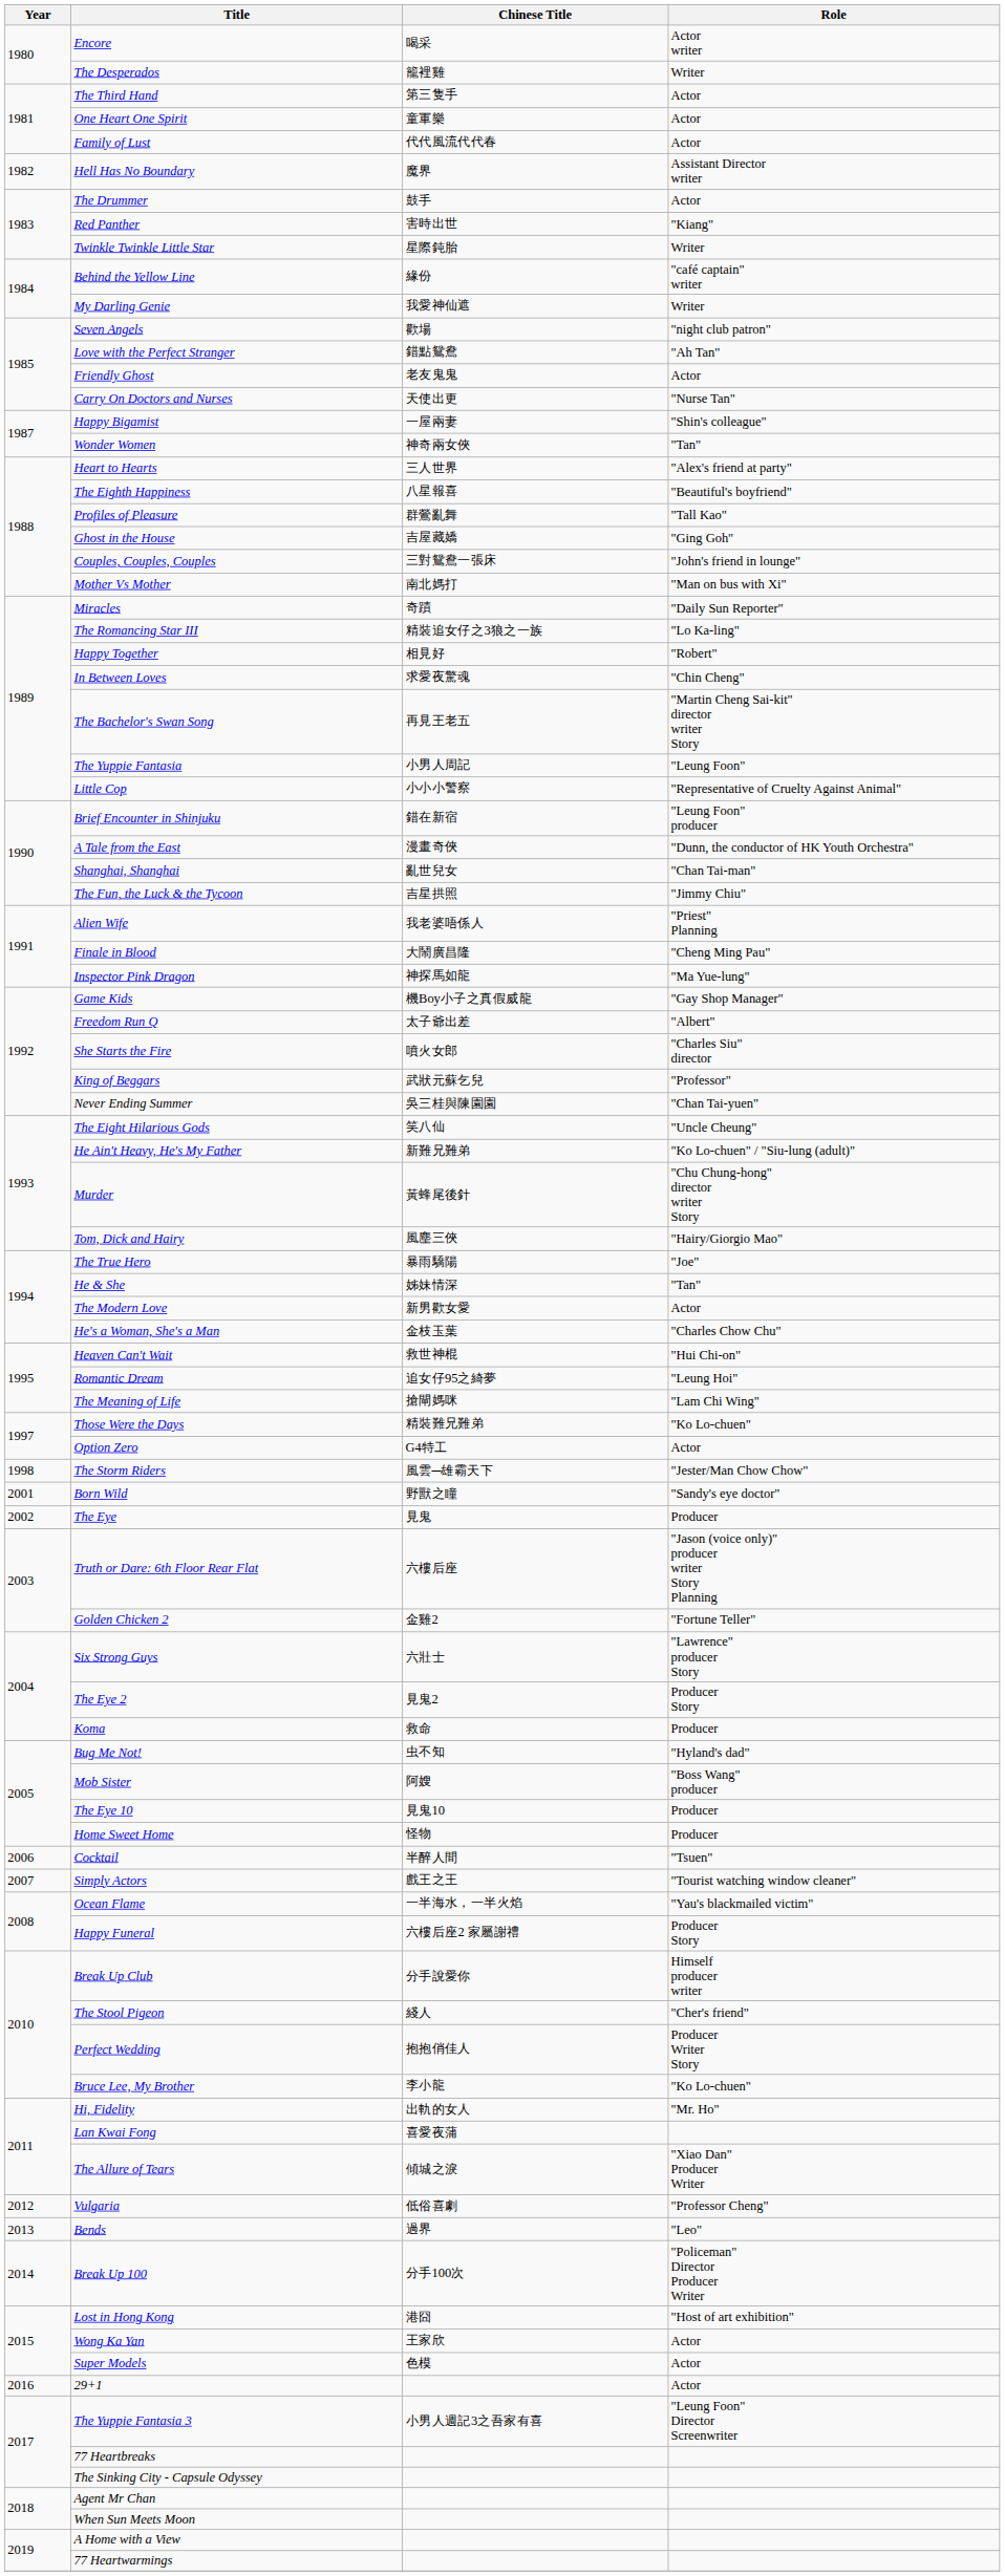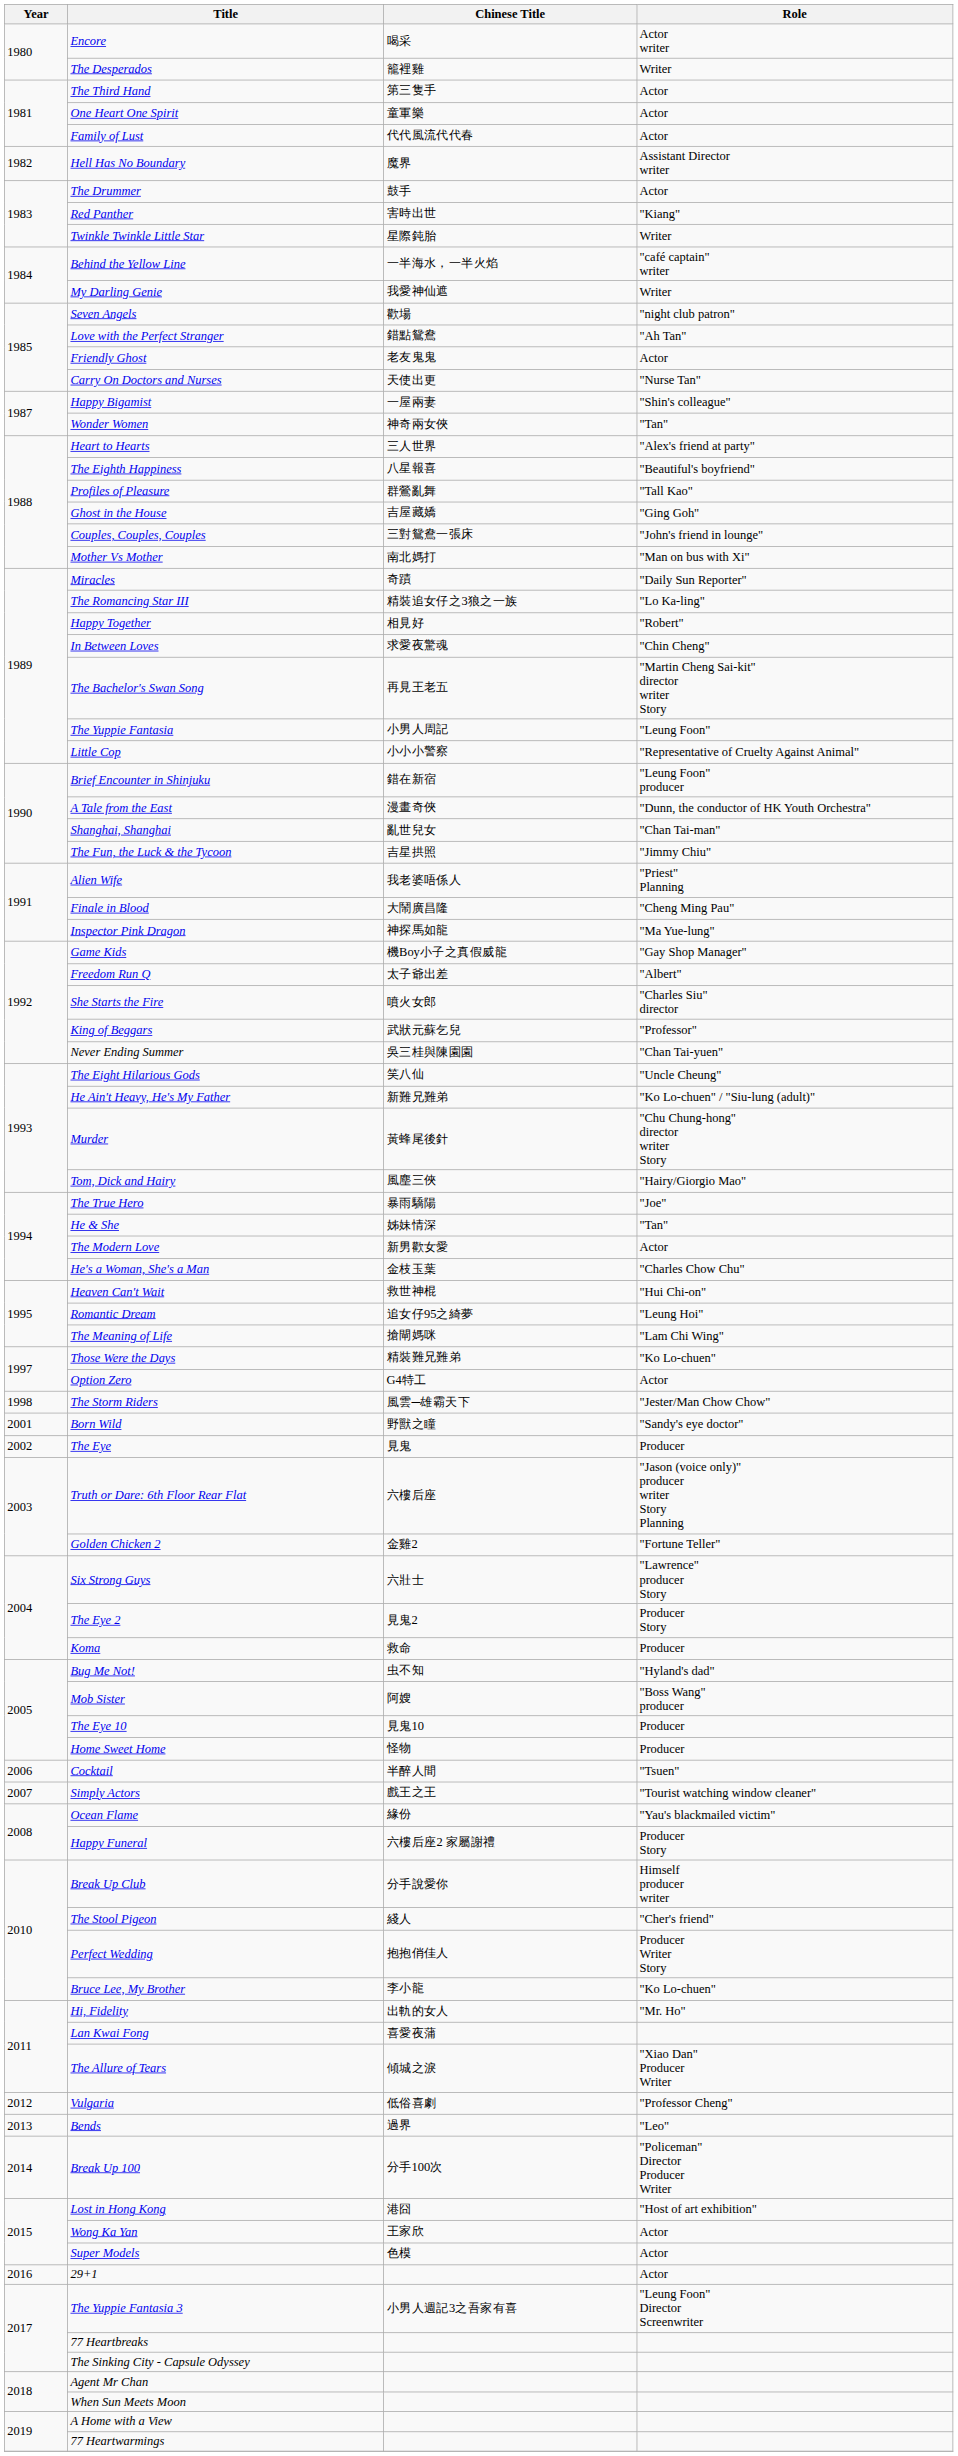 <table class="wikitable">
 <tr>
 <th width=5%>Year</th>
 <th width=25%>Title</th>
 <th width=20%>Chinese Title</th>
 <th width=25%>Role</th>
 </tr>
 <tr>
 <td rowspan="2">1980</td>
 <td><em><a href='#'>Encore</a></em></td>
 <td>喝采</td>
 <td>Actor<br>writer</td>
 </tr>
 <tr>
 <td><em><a href='#'>The Desperados</a></em></td>
 <td>籠裡雞</td>
 <td>Writer</td>
 </tr>
 <tr>
 <td rowspan="3">1981</td>
 <td><em><a href='#'>The Third Hand</a></em></td>
 <td>第三隻手</td>
 <td>Actor</td>
 </tr>
 <tr>
 <td><em><a href='#'>One Heart One Spirit</a></em></td>
 <td>童軍樂</td>
 <td>Actor</td>
 </tr>
 <tr>
 <td><em><a href='#'>Family of Lust</a></em></td>
 <td>代代風流代代春</td>
 <td>Actor</td>
 </tr>
 <tr>
 <td>1982</td>
 <td><em><a href='#'>Hell Has No Boundary</a></em></td>
 <td>魔界</td>
 <td>Assistant Director<br>writer</td>
 </tr>
 <tr>
 <td rowspan="3">1983</td>
 <td><em><a href='#'>The Drummer</a></em></td>
 <td>鼓手</td>
 <td>Actor</td>
 </tr>
 <tr>
 <td><em><a href='#'>Red Panther</a></em></td>
 <td>害時出世</td>
 <td>"Kiang"</td>
 </tr>
 <tr>
 <td><em><a href='#'>Twinkle Twinkle Little Star</a></em></td>
 <td>星際鈍胎</td>
 <td>Writer</td>
 </tr>
 <tr>
 <td rowspan="2">1984</td>
 <td><em><a href='#'>Behind the Yellow Line</a></em></td>
-<td>緣份</td>
+<td>一半海水，一半火焰</td>
 <td>"café captain"<br>writer</td>
 </tr>
 <tr>
 <td><em><a href='#'>My Darling Genie</a></em></td>
 <td>我愛神仙遮</td>
 <td>Writer</td>
 </tr>
 <tr>
 <td rowspan="4">1985</td>
 <td><em><a href='#'>Seven Angels</a></em></td>
 <td>歡場</td>
 <td>"night club patron"</td>
 </tr>
 <tr>
 <td><em><a href='#'>Love with the Perfect Stranger</a></em></td>
 <td>錯點鴛鴦</td>
 <td>"Ah Tan"</td>
 </tr>
 <tr>
 <td><em><a href='#'>Friendly Ghost</a></em></td>
 <td>老友鬼鬼</td>
 <td>Actor</td>
 </tr>
 <tr>
 <td><em><a href='#'>Carry On Doctors and Nurses</a></em></td>
 <td>天使出更</td>
 <td>"Nurse Tan"</td>
 </tr>
 <tr>
 <td rowspan="2">1987</td>
 <td><em><a href='#'>Happy Bigamist</a></em></td>
 <td>一屋兩妻</td>
 <td>"Shin's colleague"</td>
 </tr>
 <tr>
 <td><em><a href='#'>Wonder Women</a></em></td>
 <td>神奇兩女俠</td>
 <td>"Tan"</td>
 </tr>
 <tr>
 <td rowspan="6">1988</td>
 <td><em><a href='#'>Heart to Hearts</a></em></td>
 <td>三人世界</td>
 <td>"Alex's friend at party"</td>
 </tr>
 <tr>
 <td><em><a href='#'>The Eighth Happiness</a></em></td>
 <td>八星報喜</td>
 <td>"Beautiful's boyfriend"</td>
 </tr>
 <tr>
 <td><em><a href='#'>Profiles of Pleasure</a></em></td>
 <td>群鶯亂舞</td>
 <td>"Tall Kao"</td>
 </tr>
 <tr>
 <td><em><a href='#'>Ghost in the House</a></em></td>
 <td>吉屋藏嬌</td>
 <td>"Ging Goh"</td>
 </tr>
 <tr>
 <td><em><a href='#'>Couples, Couples, Couples</a></em></td>
 <td>三對鴛鴦一張床</td>
 <td>"John's friend in lounge"</td>
 </tr>
 <tr>
 <td><em><a href='#'>Mother Vs Mother</a></em></td>
 <td>南北媽打</td>
 <td>"Man on bus with Xi"</td>
 </tr>
 <tr>
 <td rowspan="7">1989</td>
 <td><em><a href='#'>Miracles</a></em></td>
 <td>奇蹟</td>
 <td>"Daily Sun Reporter"</td>
 </tr>
 <tr>
 <td><em><a href='#'>The Romancing Star III</a></em></td>
 <td>精裝追女仔之3狼之一族</td>
 <td>"Lo Ka-ling"</td>
 </tr>
 <tr>
 <td><em><a href='#'>Happy Together</a></em></td>
 <td>相見好</td>
 <td>"Robert"</td>
 </tr>
 <tr>
 <td><em><a href='#'>In Between Loves</a></em></td>
 <td>求愛夜驚魂</td>
 <td>"Chin Cheng"</td>
 </tr>
 <tr>
 <td><em><a href='#'>The Bachelor's Swan Song</a></em></td>
 <td>再見王老五</td>
 <td>"Martin Cheng Sai-kit"<br>director<br>writer<br>Story</td>
 </tr>
 <tr>
 <td><em><a href='#'>The Yuppie Fantasia</a></em></td>
 <td>小男人周記</td>
 <td>"Leung Foon"</td>
 </tr>
 <tr>
 <td><em><a href='#'>Little Cop</a></em></td>
 <td>小小小警察</td>
 <td>"Representative of Cruelty Against Animal"</td>
 </tr>
 <tr>
 <td rowspan="4">1990</td>
 <td><em><a href='#'>Brief Encounter in Shinjuku</a></em></td>
 <td>錯在新宿</td>
 <td>"Leung Foon"<br>producer</td>
 </tr>
 <tr>
 <td><em><a href='#'>A Tale from the East</a></em></td>
 <td>漫畫奇俠</td>
 <td>"Dunn, the conductor of HK Youth Orchestra"</td>
 </tr>
 <tr>
 <td><em><a href='#'>Shanghai, Shanghai</a></em></td>
 <td>亂世兒女</td>
 <td>"Chan Tai-man"</td>
 </tr>
 <tr>
 <td><em><a href='#'>The Fun, the Luck & the Tycoon</a></em></td>
 <td>吉星拱照</td>
 <td>"Jimmy Chiu"</td>
 </tr>
 <tr>
 <td rowspan="3">1991</td>
 <td><em><a href='#'>Alien Wife</a></em></td>
 <td>我老婆唔係人</td>
 <td>"Priest"<br>Planning</td>
 </tr>
 <tr>
 <td><em><a href='#'>Finale in Blood</a></em></td>
 <td>大鬧廣昌隆</td>
 <td>"Cheng Ming Pau"</td>
 </tr>
 <tr>
 <td><em><a href='#'>Inspector Pink Dragon</a></em></td>
 <td>神探馬如龍</td>
 <td>"Ma Yue-lung"</td>
 </tr>
 <tr>
 <td rowspan="5">1992</td>
 <td><em><a href='#'>Game Kids</a></em></td>
 <td>機Boy小子之真假威龍</td>
 <td>"Gay Shop Manager"</td>
 </tr>
 <tr>
 <td><em><a href='#'>Freedom Run Q</a></em></td>
 <td>太子爺出差</td>
 <td>"Albert"</td>
 </tr>
 <tr>
 <td><em><a href='#'>She Starts the Fire</a></em></td>
 <td>噴火女郎</td>
 <td>"Charles Siu"<br>director</td>
 </tr>
 <tr>
 <td><em><a href='#'>King of Beggars</a></em></td>
 <td>武狀元蘇乞兒</td>
 <td>"Professor"</td>
 </tr>
 <tr>
 <td><em>Never Ending Summer</em></td>
 <td>吳三桂與陳園園</td>
 <td>"Chan Tai-yuen"</td>
 </tr>
 <tr>
 <td rowspan="4">1993</td>
 <td><em><a href='#'>The Eight Hilarious Gods</a></em></td>
 <td>笑八仙</td>
 <td>"Uncle Cheung"</td>
 </tr>
 <tr>
 <td><em><a href='#'>He Ain't Heavy, He's My Father</a></em></td>
 <td>新難兄難弟</td>
 <td>"Ko Lo-chuen" / "Siu-lung (adult)"</td>
 </tr>
 <tr>
 <td><em><a href='#'>Murder</a></em></td>
 <td>黃蜂尾後針</td>
 <td>"Chu Chung-hong"<br>director<br>writer<br>Story</td>
 </tr>
 <tr>
 <td><em><a href='#'>Tom, Dick and Hairy</a></em></td>
 <td>風塵三俠</td>
 <td>"Hairy/Giorgio Mao"</td>
 </tr>
 <tr>
 <td rowspan="4">1994</td>
 <td><em><a href='#'>The True Hero</a></em></td>
 <td>暴雨驕陽</td>
 <td>"Joe"</td>
 </tr>
 <tr>
 <td><em><a href='#'>He & She</a></em></td>
 <td>姊妹情深</td>
 <td>"Tan"</td>
 </tr>
 <tr>
 <td><em><a href='#'>The Modern Love</a></em></td>
 <td>新男歡女愛</td>
 <td>Actor</td>
 </tr>
 <tr>
 <td><em><a href='#'>He's a Woman, She's a Man</a></em></td>
 <td>金枝玉葉</td>
 <td>"Charles Chow Chu"</td>
 </tr>
 <tr>
 <td rowspan="3">1995</td>
 <td><em><a href='#'>Heaven Can't Wait</a></em></td>
 <td>救世神棍</td>
 <td>"Hui Chi-on"</td>
 </tr>
 <tr>
 <td><em><a href='#'>Romantic Dream</a></em></td>
 <td>追女仔95之綺夢</td>
 <td>"Leung Hoi"</td>
 </tr>
 <tr>
 <td><em><a href='#'>The Meaning of Life</a></em></td>
 <td>搶閘媽咪</td>
 <td>"Lam Chi Wing"</td>
 </tr>
 <tr>
 <td rowspan="2">1997</td>
 <td><em><a href='#'>Those Were the Days</a></em></td>
 <td>精裝難兄難弟</td>
 <td>"Ko Lo-chuen"</td>
 </tr>
 <tr>
 <td><em><a href='#'>Option Zero</a></em></td>
 <td>G4特工</td>
 <td>Actor</td>
 </tr>
 <tr>
 <td>1998</td>
 <td><em><a href='#'>The Storm Riders</a></em></td>
 <td>風雲─雄霸天下</td>
 <td>"Jester/Man Chow Chow"</td>
 </tr>
 <tr>
 <td>2001</td>
 <td><em><a href='#'>Born Wild</a></em></td>
 <td>野獸之瞳</td>
 <td>"Sandy's eye doctor"</td>
 </tr>
 <tr>
 <td>2002</td>
 <td><em><a href='#'>The Eye</a></em></td>
 <td>見鬼</td>
 <td>Producer</td>
 </tr>
 <tr>
 <td rowspan="2">2003</td>
 <td><em><a href='#'>Truth or Dare: 6th Floor Rear Flat</a></em></td>
 <td>六樓后座</td>
 <td>"Jason (voice only)"<br>producer<br>writer<br>Story<br>Planning</td>
 </tr>
 <tr>
 <td><em><a href='#'>Golden Chicken 2</a></em></td>
 <td>金雞2</td>
 <td>"Fortune Teller"</td>
 </tr>
 <tr>
 <td rowspan="3">2004</td>
 <td><em><a href='#'>Six Strong Guys</a></em></td>
 <td>六壯士</td>
 <td>"Lawrence"<br>producer<br>Story</td>
 </tr>
 <tr>
 <td><em><a href='#'>The Eye 2</a></em></td>
 <td>見鬼2</td>
 <td>Producer<br>Story</td>
 </tr>
 <tr>
 <td><em><a href='#'>Koma</a></em></td>
 <td>救命</td>
 <td>Producer</td>
 </tr>
 <tr>
 <td rowspan="4">2005</td>
 <td><em><a href='#'>Bug Me Not!</a></em></td>
 <td>虫不知</td>
 <td>"Hyland's dad"</td>
 </tr>
 <tr>
 <td><em><a href='#'>Mob Sister</a></em></td>
 <td>阿嫂</td>
 <td>"Boss Wang"<br>producer</td>
 </tr>
 <tr>
 <td><em><a href='#'>The Eye 10</a></em></td>
 <td>見鬼10</td>
 <td>Producer</td>
 </tr>
 <tr>
 <td><em><a href='#'>Home Sweet Home</a></em></td>
 <td>怪物</td>
 <td>Producer</td>
 </tr>
 <tr>
 <td>2006</td>
 <td><em><a href='#'>Cocktail</a></em></td>
 <td>半醉人間</td>
 <td>"Tsuen"</td>
 </tr>
 <tr>
 <td>2007</td>
 <td><em><a href='#'>Simply Actors</a></em></td>
 <td>戲王之王</td>
 <td>"Tourist watching window cleaner"</td>
 </tr>
 <tr>
 <td rowspan="2">2008</td>
 <td><em><a href='#'>Ocean Flame</a></em></td>
-<td>一半海水，一半火焰</td>
+<td>緣份</td>
 <td>"Yau's blackmailed victim"</td>
 </tr>
 <tr>
 <td><em><a href='#'>Happy Funeral</a></em></td>
 <td>六樓后座2 家屬謝禮</td>
 <td>Producer<br>Story</td>
 </tr>
 <tr>
 <td rowspan="4">2010</td>
 <td><em><a href='#'>Break Up Club</a></em></td>
 <td>分手說愛你</td>
 <td>Himself<br>producer<br>writer</td>
 </tr>
 <tr>
 <td><em><a href='#'>The Stool Pigeon</a></em></td>
 <td>綫人</td>
 <td>"Cher's friend"</td>
 </tr>
 <tr>
 <td><em><a href='#'>Perfect Wedding</a></em></td>
 <td>抱抱俏佳人</td>
 <td>Producer<br>Writer<br>Story</td>
 </tr>
 <tr>
 <td><em><a href='#'>Bruce Lee, My Brother</a></em></td>
 <td>李小龍</td>
 <td>"Ko Lo-chuen"</td>
 </tr>
 <tr>
 <td rowspan="3">2011</td>
 <td><em><a href='#'>Hi, Fidelity</a></em></td>
 <td>出軌的女人</td>
 <td>"Mr. Ho"</td>
 </tr>
 <tr>
 <td><em><a href='#'>Lan Kwai Fong</a></em></td>
 <td>喜愛夜蒲</td>
 <td></td>
 </tr>
 <tr>
 <td><em><a href='#'>The Allure of Tears</a></em></td>
 <td>傾城之淚</td>
 <td>"Xiao Dan"<br>Producer<br>Writer</td>
 </tr>
 <tr>
 <td>2012</td>
 <td><em><a href='#'>Vulgaria</a></em></td>
 <td>低俗喜劇</td>
 <td>"Professor Cheng"</td>
 </tr>
 <tr>
 <td>2013</td>
 <td><em><a href='#'>Bends</a></em></td>
 <td>過界</td>
 <td>"Leo"</td>
 </tr>
 <tr>
 <td>2014</td>
 <td><em><a href='#'>Break Up 100</a></em></td>
 <td>分手100次</td>
 <td>"Policeman"<br>Director<br>Producer<br>Writer</td>
 </tr>
 <tr>
 <td rowspan=3>2015</td>
 <td><em><a href='#'>Lost in Hong Kong</a></em></td>
 <td>港囧</td>
 <td>"Host of art exhibition"</td>
 </tr>
 <tr>
 <td><em><a href='#'>Wong Ka Yan</a></em></td>
 <td>王家欣</td>
 <td>Actor</td>
 </tr>
 <tr>
 <td><em><a href='#'>Super Models</a></em></td>
 <td>色模</td>
 <td>Actor</td>
 </tr>
 <tr>
 <td>2016</td>
 <td><em>29+1</em></td>
 <td></td>
 <td>Actor</td>
 </tr>
 <tr>
 <td rowspan=3>2017</td>
 <td><em><a href='#'>The Yuppie Fantasia 3</a></em></td>
 <td>小男人週記3之吾家有喜</td>
 <td>"Leung Foon"<br>Director<br>Screenwriter</td>
 </tr>
 <tr>
 <td><em>77 Heartbreaks</em></td>
 <td></td>
 <td></td>
 </tr>
 <tr>
 <td><em>The Sinking City - Capsule Odyssey</em></td>
 <td></td>
 <td></td>
 </tr>
 <tr>
 <td rowspan=2>2018</td>
 <td><em>Agent Mr Chan</em></td>
 <td></td>
 <td></td>
 </tr>
 <tr>
 <td><em>When Sun Meets Moon</em></td>
 <td></td>
 <td></td>
 </tr>
 <tr>
 <td rowspan=2>2019</td>
 <td><em>A Home with a View</em></td>
 <td></td>
 <td></td>
 </tr>
 <tr>
 <td><em>77 Heartwarmings</em></td>
 <td></td>
 <td></td>
 </tr>
 <tr>
 </tr>
 </table>
